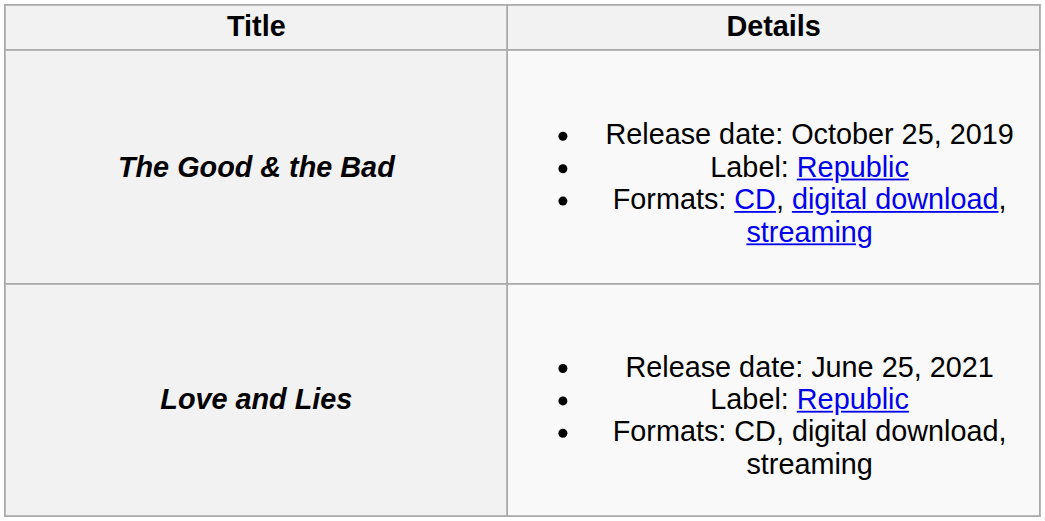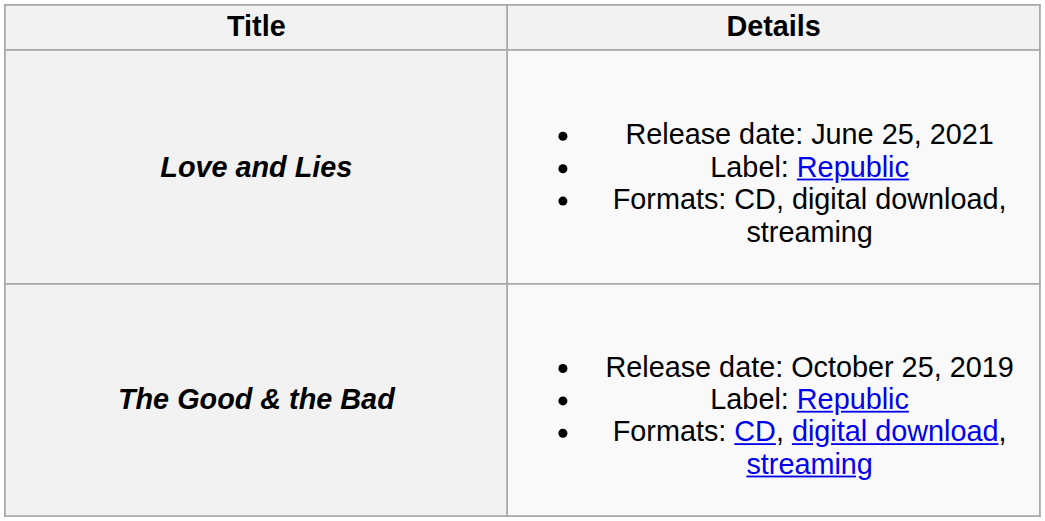 <table class="wikitable plainrowheaders" style="text-align:center;">
 <tr>
 <th scope="col" rowspan="1" style="width:17em;">Title</th>
 <th scope="col" rowspan="1" style="width:18em;">Details</th>
 </tr>
 <tr>
+<th scope="row"><em>Love and Lies</em></th>
+<td><br><ul><li>Release date: June 25, 2021</li><li>Label: <a href='#'>Republic</a></li><li>Formats: CD, digital download, streaming</li></ul></td>
+</tr>
+<tr>
 <th scope="row"><em>The Good & the Bad</em></th>
 <td><br><ul><li>Release date: October 25, 2019</li><li>Label: <a href='#'>Republic</a></li><li>Formats: <a href='#'>CD</a>, <a href='#'>digital download</a>, <a href='#'>streaming</a></li></ul></td>
 </tr>
-<tr>
-<th scope="row"><em>Love and Lies</em></th>
-<td><br><ul><li>Release date: June 25, 2021</li><li>Label: <a href='#'>Republic</a></li><li>Formats: CD, digital download, streaming</li></ul></td>
-</tr>
 </table>
